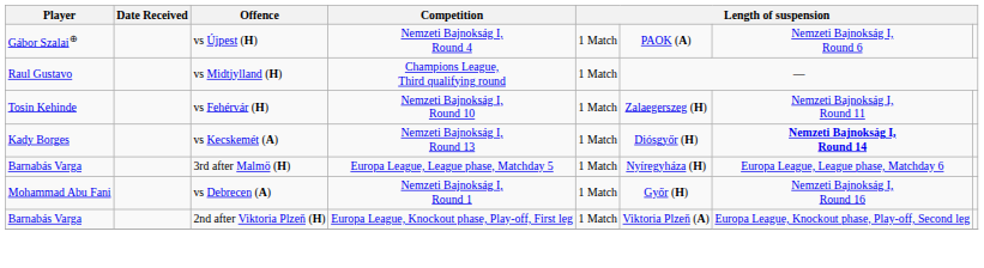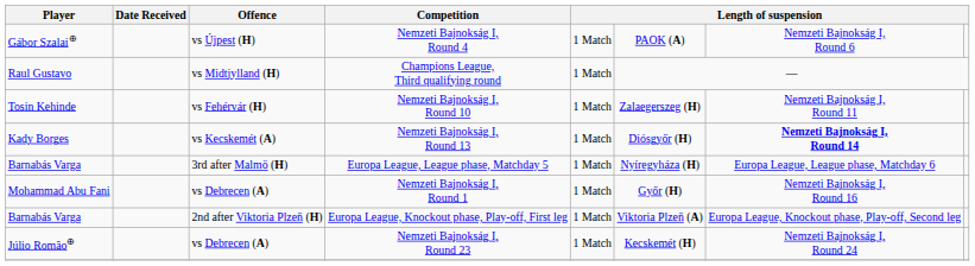 <table class="wikitable zebra" style="text-align:center; font-size:85%;">
 <tr>
 <th>Player</th>
 <th>Date Received</th>
 <th>Offence</th>
 <th>Competition</th>
 <th colspan="4">Length of suspension</th>
 </tr>
 <tr>
 <td align="left"> <a href='#'>Gábor Szalai</a><sup>⊕</sup></td>
 <td></td>
 <td align="left"> vs <a href='#'>Újpest</a> (<strong>H</strong>)</td>
 <td><a href='#'>Nemzeti Bajnokság I,<br>Round 4</a></td>
 <td>1 Match</td>
 <td><a href='#'>PAOK</a> (<strong>A</strong>)</td>
 <td><a href='#'>Nemzeti Bajnokság I,<br>Round 6</a></td>
 <td></td>
 </tr>
 <tr>
 <td align="left"> <a href='#'>Raul Gustavo</a></td>
 <td></td>
 <td align="left"> vs <a href='#'>Midtjylland</a> (<strong>H</strong>)</td>
 <td><a href='#'>Champions League,<br>Third qualifying round</a></td>
 <td>1 Match</td>
 <td colspan="3">—</td>
 </tr>
 <tr>
 <td align="left"> <a href='#'>Tosin Kehinde</a></td>
 <td></td>
 <td align="left"> vs <a href='#'>Fehérvár</a> (<strong>H</strong>)</td>
 <td><a href='#'>Nemzeti Bajnokság I,<br>Round 10</a></td>
 <td>1 Match</td>
 <td><a href='#'>Zalaegerszeg</a> (<strong>H</strong>)</td>
 <td><a href='#'>Nemzeti Bajnokság I,<br>Round 11</a></td>
 <td></td>
 </tr>
 <tr>
 <td align="left"> <a href='#'>Kady Borges</a></td>
 <td></td>
 <td align="left"> vs <a href='#'>Kecskemét</a> (<strong>A</strong>)</td>
 <td><a href='#'>Nemzeti Bajnokság I,<br>Round 13</a></td>
 <td>1 Match</td>
 <td><a href='#'>Diósgyőr</a> (<strong>H</strong>)</td>
 <td><strong><a href='#'>Nemzeti Bajnokság I,<br>Round 14</a></strong></td>
 <td></td>
 </tr>
 <tr>
 <td align="left"> <a href='#'>Barnabás Varga</a></td>
 <td></td>
 <td align="left">3rd  after <a href='#'>Malmö</a> (<strong>H</strong>)</td>
 <td><a href='#'>Europa League, League phase, Matchday 5</a></td>
 <td>1 Match</td>
 <td><a href='#'>Nyíregyháza</a> (<strong>H</strong>)</td>
 <td><a href='#'>Europa League, League phase, Matchday 6</a></td>
 <td></td>
 </tr>
 <tr>
 <td align="left"> <a href='#'>Mohammad Abu Fani</a></td>
 <td></td>
 <td align="left"> vs <a href='#'>Debrecen</a> (<strong>A</strong>)</td>
 <td><a href='#'>Nemzeti Bajnokság I,<br>Round 1</a></td>
 <td>1 Match</td>
 <td><a href='#'>Győr</a> (<strong>H</strong>)</td>
 <td><a href='#'>Nemzeti Bajnokság I,<br>Round 16</a></td>
 <td></td>
 </tr>
 <tr>
 <td align="left"> <a href='#'>Barnabás Varga</a></td>
 <td></td>
 <td align="left">2nd  after <a href='#'>Viktoria Plzeň</a> (<strong>H</strong>)</td>
 <td><a href='#'>Europa League, Knockout phase, Play-off, First leg</a></td>
 <td>1 Match</td>
 <td><a href='#'>Viktoria Plzeň</a> (<strong>A</strong>)</td>
 <td><a href='#'>Europa League, Knockout phase, Play-off, Second leg</a></td>
 <td></td>
 </tr>
 <tr>
+<td align="left"> <a href='#'>Júlio Romão</a><sup>⊕</sup></td>
+<td></td>
+<td align="left"> vs <a href='#'>Debrecen</a> (<strong>A</strong>)</td>
+<td><a href='#'>Nemzeti Bajnokság I,<br>Round 23</a></td>
+<td>1 Match</td>
+<td><a href='#'>Kecskemét</a> (<strong>H</strong>)</td>
+<td><a href='#'>Nemzeti Bajnokság I,<br>Round 24</a></td>
+<td></td>
+</tr>
+<tr>
 </tr>
 </table>
